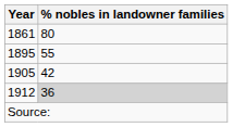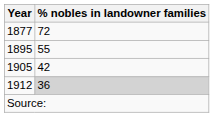 <table class="wikitable">
 <tr>
 <th>Year</th>
 <th>% nobles in landowner families</th>
 </tr>
 <tr>
-<td>1861</td>
-<td>80</td>
+<td>1877</td>
+<td>72</td>
 </tr>
 <tr>
 <td>1895</td>
 <td>55</td>
 </tr>
 <tr>
 <td>1905</td>
 <td>42</td>
 </tr>
 <tr>
 <td>1912</td>
 <td style="background: lightgrey;">36</td>
 </tr>
 <tr>
 <td colspan="2">Source:</td>
 </tr>
 </table>
